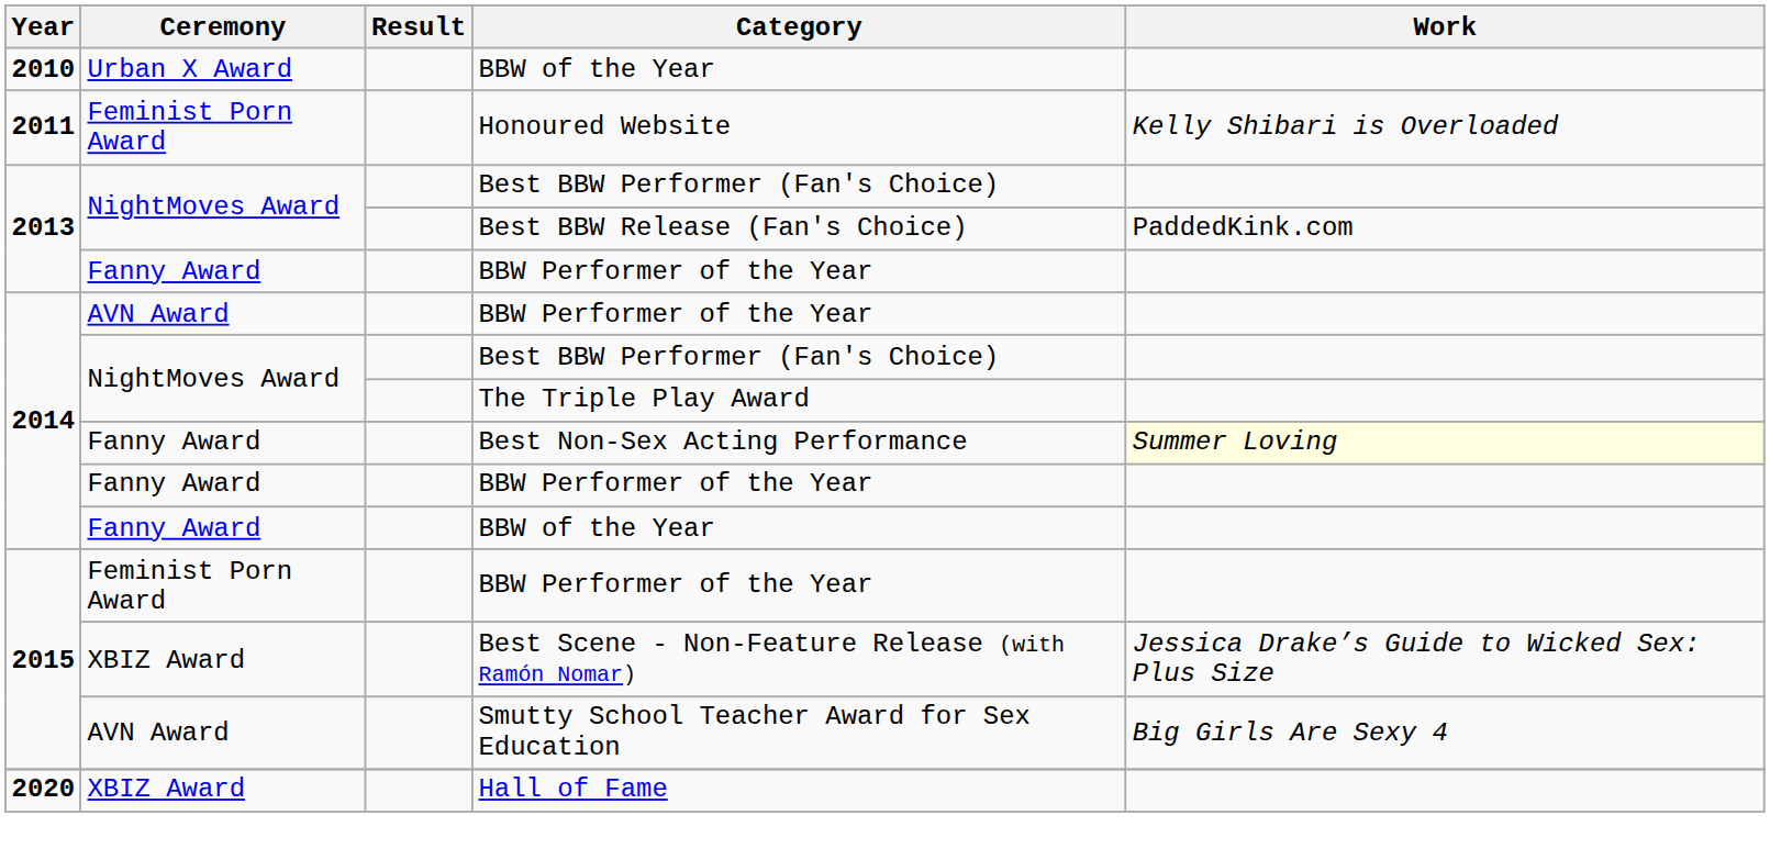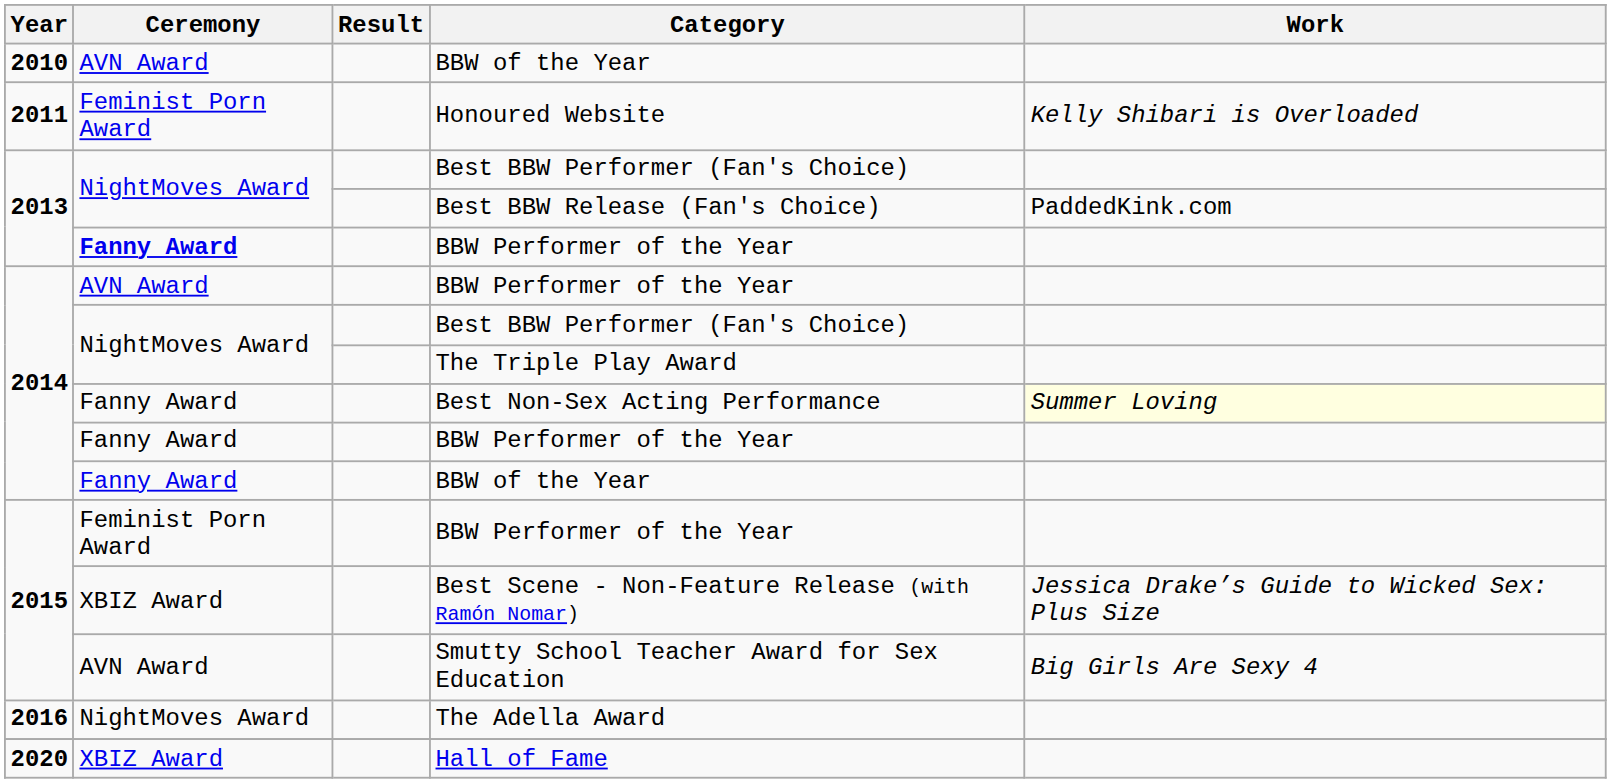 <table class="wikitable">
 <tr>
 <th>Year</th>
 <th>Ceremony</th>
 <th>Result</th>
 <th>Category</th>
 <th>Work</th>
 </tr>
 <tr>
 <td><strong>2010</strong></td>
-<td><a href='#'>Urban X Award</a></td>
+<td><a href='#'>AVN Award</a></td>
 <td></td>
 <td>BBW of the Year</td>
 <td></td>
 </tr>
 <tr>
 <td><strong>2011</strong></td>
 <td><a href='#'>Feminist Porn Award</a></td>
 <td></td>
 <td>Honoured Website</td>
 <td><em>Kelly Shibari is Overloaded</em></td>
 </tr>
 <tr>
 <td rowspan="3"><strong>2013</strong></td>
 <td rowspan=2><a href='#'>NightMoves Award</a></td>
 <td></td>
 <td>Best BBW Performer (Fan's Choice)</td>
 <td></td>
 </tr>
 <tr>
 <td></td>
 <td>Best BBW Release (Fan's Choice)</td>
 <td>PaddedKink.com</td>
 </tr>
 <tr>
-<td><a href='#'>Fanny Award</a></td>
+<td><strong><a href='#'>Fanny Award</a></strong></td>
 <td></td>
 <td>BBW Performer of the Year</td>
 <td></td>
 </tr>
 <tr>
 <td rowspan="6"><strong>2014</strong></td>
 <td><a href='#'>AVN Award</a></td>
 <td></td>
 <td>BBW Performer of the Year</td>
 <td></td>
 </tr>
 <tr>
 <td rowspan="2">NightMoves Award</td>
 <td></td>
 <td>Best BBW Performer (Fan's Choice)</td>
 <td></td>
 </tr>
 <tr>
 <td></td>
 <td>The Triple Play Award</td>
 <td></td>
 </tr>
 <tr>
 <td>Fanny Award</td>
 <td></td>
 <td>Best Non-Sex Acting Performance</td>
 <td style="background: lightyellow;"><em>Summer Loving</em></td>
 </tr>
 <tr>
 <td>Fanny Award</td>
 <td></td>
 <td>BBW Performer of the Year</td>
 <td></td>
 </tr>
 <tr>
 <td><a href='#'>Fanny Award</a></td>
 <td></td>
 <td>BBW of the Year</td>
 <td></td>
 </tr>
 <tr>
 <td rowspan="3"><strong>2015</strong></td>
 <td>Feminist Porn Award</td>
 <td></td>
 <td>BBW Performer of the Year</td>
 <td></td>
 </tr>
 <tr>
 <td>XBIZ Award</td>
 <td></td>
 <td>Best Scene - Non-Feature Release <small>(with <a href='#'>Ramón Nomar</a>)</small></td>
 <td><em>Jessica Drake’s Guide to Wicked Sex: Plus Size</em></td>
 </tr>
 <tr>
 <td>AVN Award</td>
 <td></td>
 <td>Smutty School Teacher Award for Sex Education</td>
 <td><em>Big Girls Are Sexy 4</em></td>
 </tr>
 <tr>
+<td><strong>2016</strong></td>
+<td>NightMoves Award</td>
+<td></td>
+<td>The Adella Award</td>
+<td></td>
+</tr>
+<tr>
 </tr>
 <tr>
 <td><strong>2020</strong></td>
 <td><a href='#'>XBIZ Award</a></td>
 <td></td>
 <td><a href='#'>Hall of Fame</a></td>
 <td></td>
 </tr>
 </table>
